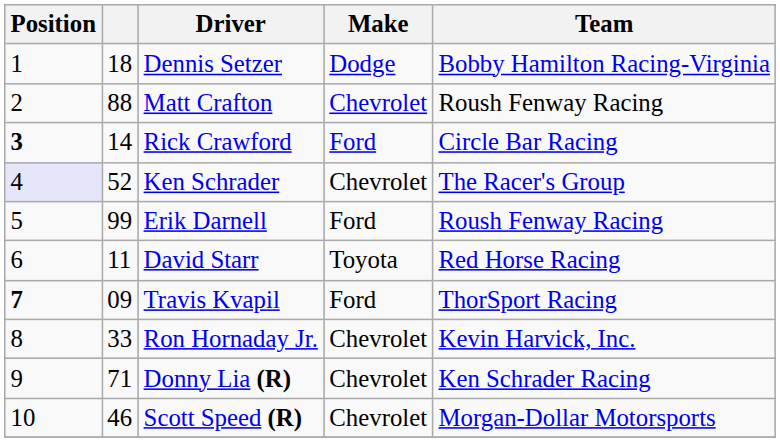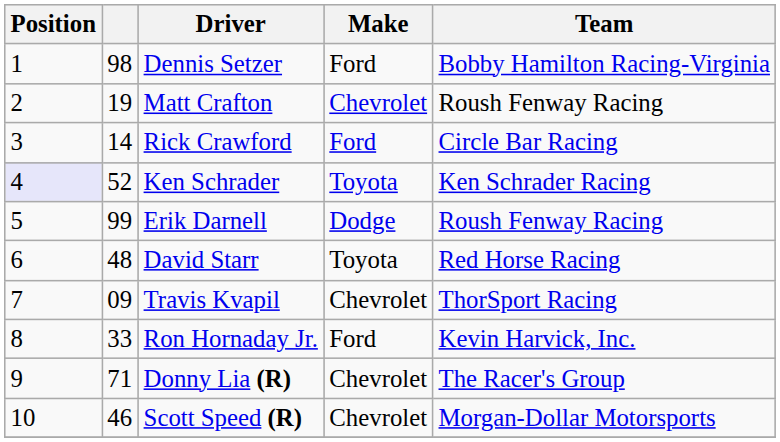 <table class="wikitable">
 <tr>
 <th>Position</th>
 <th></th>
 <th>Driver</th>
 <th>Make</th>
 <th>Team</th>
 </tr>
 <tr>
 <td>1</td>
-<td>18</td>
+<td>98</td>
 <td><a href='#'>Dennis Setzer</a></td>
-<td><a href='#'>Dodge</a></td>
+<td>Ford</td>
 <td><a href='#'>Bobby Hamilton Racing-Virginia</a></td>
 </tr>
 <tr>
 <td>2</td>
-<td>88</td>
+<td>19</td>
 <td><a href='#'>Matt Crafton</a></td>
 <td><a href='#'>Chevrolet</a></td>
 <td>Roush Fenway Racing</td>
 </tr>
 <tr>
-<td><strong>3</strong></td>
+<td>3</td>
 <td>14</td>
 <td><a href='#'>Rick Crawford</a></td>
 <td><a href='#'>Ford</a></td>
 <td><a href='#'>Circle Bar Racing</a></td>
 </tr>
 <tr>
 <td style="background: lavender;">4</td>
 <td>52</td>
 <td><a href='#'>Ken Schrader</a></td>
-<td>Chevrolet</td>
-<td><a href='#'>The Racer's Group</a></td>
+<td><a href='#'>Toyota</a></td>
+<td><a href='#'>Ken Schrader Racing</a></td>
 </tr>
 <tr>
 <td>5</td>
 <td>99</td>
 <td><a href='#'>Erik Darnell</a></td>
-<td>Ford</td>
+<td><a href='#'>Dodge</a></td>
 <td><a href='#'>Roush Fenway Racing</a></td>
 </tr>
 <tr>
 <td>6</td>
-<td>11</td>
+<td>48</td>
 <td><a href='#'>David Starr</a></td>
 <td>Toyota</td>
 <td><a href='#'>Red Horse Racing</a></td>
 </tr>
 <tr>
-<td><strong>7</strong></td>
+<td>7</td>
 <td>09</td>
 <td><a href='#'>Travis Kvapil</a></td>
-<td>Ford</td>
+<td>Chevrolet</td>
 <td><a href='#'>ThorSport Racing</a></td>
 </tr>
 <tr>
 <td>8</td>
 <td>33</td>
 <td><a href='#'>Ron Hornaday Jr.</a></td>
-<td>Chevrolet</td>
+<td>Ford</td>
 <td><a href='#'>Kevin Harvick, Inc.</a></td>
 </tr>
 <tr>
 <td>9</td>
 <td>71</td>
 <td><a href='#'>Donny Lia</a> <strong>(R)</strong></td>
 <td>Chevrolet</td>
-<td><a href='#'>Ken Schrader Racing</a></td>
+<td><a href='#'>The Racer's Group</a></td>
 </tr>
 <tr>
 <td>10</td>
 <td>46</td>
 <td><a href='#'>Scott Speed</a> <strong>(R)</strong></td>
 <td>Chevrolet</td>
 <td><a href='#'>Morgan-Dollar Motorsports</a></td>
 </tr>
 <tr>
 </tr>
 </table>
